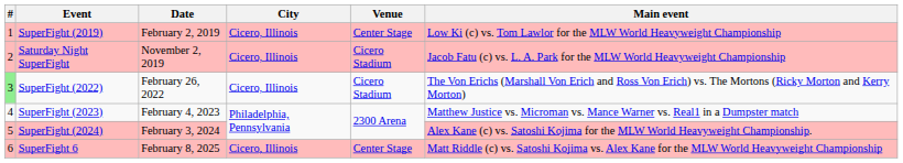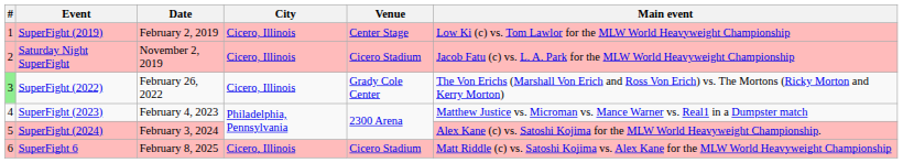 <table class="wikitable sortable">
 <tr>
 <th>#</th>
 <th>Event</th>
 <th>Date</th>
 <th>City</th>
 <th>Venue</th>
 <th>Main event</th>
 </tr>
 <tr style="background: #FBB;">
 <td>1</td>
 <td><a href='#'>SuperFight (2019)</a></td>
 <td>February 2, 2019</td>
 <td><a href='#'>Cicero, Illinois</a></td>
 <td><a href='#'>Center Stage</a></td>
 <td><a href='#'>Low Ki</a> (c) vs. <a href='#'>Tom Lawlor</a> for the <a href='#'>MLW World Heavyweight Championship</a></td>
 </tr>
 <tr style="background: #FBB;">
 <td>2</td>
 <td><a href='#'>Saturday Night SuperFight</a></td>
 <td>November 2, 2019</td>
 <td><a href='#'>Cicero, Illinois</a></td>
 <td><a href='#'>Cicero Stadium</a></td>
 <td><a href='#'>Jacob Fatu</a> (c) vs. <a href='#'>L. A. Park</a> for the <a href='#'>MLW World Heavyweight Championship</a></td>
 </tr>
 <tr>
 <td style="background: lightgreen;">3</td>
 <td><a href='#'>SuperFight (2022)</a></td>
 <td>February 26, 2022</td>
 <td><a href='#'>Cicero, Illinois</a></td>
-<td><a href='#'>Cicero Stadium</a></td>
+<td><a href='#'>Grady Cole Center</a></td>
 <td><a href='#'>The Von Erichs</a> (<a href='#'>Marshall Von Erich</a> and <a href='#'>Ross Von Erich</a>) vs. The Mortons (<a href='#'>Ricky Morton</a> and <a href='#'>Kerry Morton</a>)</td>
 </tr>
 <tr>
 <td>4</td>
 <td><a href='#'>SuperFight (2023)</a></td>
 <td>February 4, 2023</td>
 <td rowspan=2><a href='#'>Philadelphia, Pennsylvania</a></td>
 <td rowspan=2><a href='#'>2300 Arena</a></td>
 <td><a href='#'>Matthew Justice</a> vs. <a href='#'>Microman</a> vs. <a href='#'>Mance Warner</a> vs. <a href='#'>Real1</a> in a <a href='#'>Dumpster match</a></td>
 </tr>
 <tr style="background: #FBB;">
 <td>5</td>
 <td><a href='#'>SuperFight (2024)</a></td>
 <td>February 3, 2024</td>
 <td><a href='#'>Alex Kane</a> (c) vs. <a href='#'>Satoshi Kojima</a> for the <a href='#'>MLW World Heavyweight Championship</a>.</td>
 </tr>
 <tr style="background: #FBB;">
 <td>6</td>
 <td><a href='#'>SuperFight 6</a></td>
 <td>February 8, 2025</td>
 <td><a href='#'>Cicero, Illinois</a></td>
-<td><a href='#'>Center Stage</a></td>
+<td><a href='#'>Cicero Stadium</a></td>
 <td><a href='#'>Matt Riddle</a> (c) vs. <a href='#'>Satoshi Kojima</a> vs. <a href='#'>Alex Kane</a> for the <a href='#'>MLW World Heavyweight Championship</a></td>
 </tr>
 </table>
